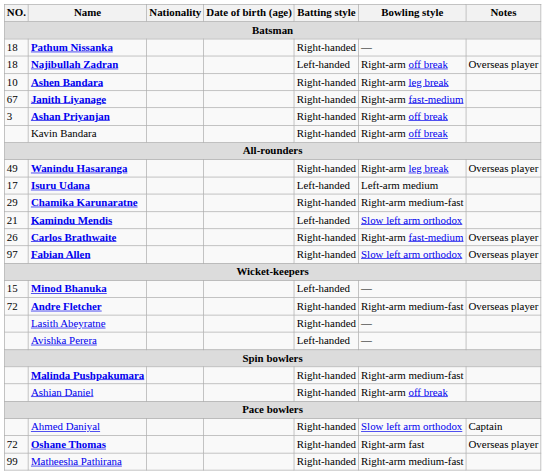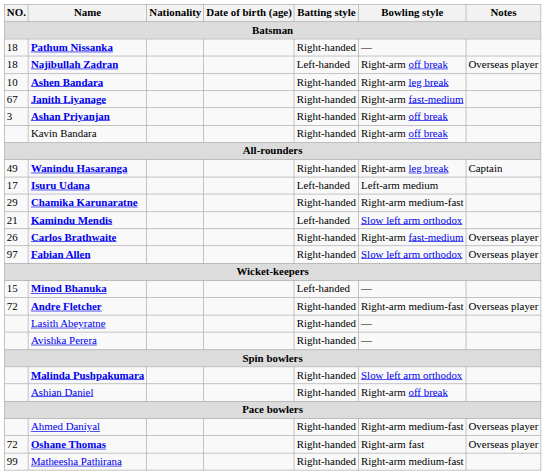 <table class="wikitable">
 <tr>
 <th>NO.</th>
 <th>Name</th>
 <th>Nationality</th>
 <th>Date of birth (age)</th>
 <th>Batting style</th>
 <th>Bowling style</th>
 <th>Notes</th>
 </tr>
 <tr>
 <th colspan="7" style="background:#dcdcdc; text-align:center;">Batsman</th>
 </tr>
 <tr>
 <td>18</td>
 <td><strong><a href='#'>Pathum Nissanka</a></strong></td>
 <td></td>
 <td></td>
 <td>Right-handed</td>
 <td>—</td>
 <td></td>
 </tr>
 <tr>
 <td>18</td>
 <td><strong><a href='#'>Najibullah Zadran</a></strong></td>
 <td></td>
 <td></td>
 <td>Left-handed</td>
 <td>Right-arm <a href='#'>off break</a></td>
 <td>Overseas player</td>
 </tr>
 <tr>
 <td>10</td>
 <td><strong><a href='#'>Ashen Bandara</a></strong></td>
 <td></td>
 <td></td>
 <td>Right-handed</td>
 <td>Right-arm <a href='#'>leg break</a></td>
 <td></td>
 </tr>
 <tr>
 <td>67</td>
 <td><strong><a href='#'>Janith Liyanage</a></strong></td>
 <td></td>
 <td></td>
 <td>Right-handed</td>
 <td>Right-arm <a href='#'>fast-medium</a></td>
 <td></td>
 </tr>
 <tr>
 <td>3</td>
 <td><strong><a href='#'>Ashan Priyanjan</a></strong></td>
 <td></td>
 <td></td>
 <td>Right-handed</td>
 <td>Right-arm <a href='#'>off break</a></td>
 <td></td>
 </tr>
 <tr>
 <td></td>
 <td>Kavin Bandara</td>
 <td></td>
 <td></td>
 <td>Right-handed</td>
 <td>Right-arm <a href='#'>off break</a></td>
 <td></td>
 </tr>
 <tr>
 <th colspan="7" style="background: #DCDCDC" align="center">All-rounders</th>
 </tr>
 <tr>
 <td>49</td>
 <td><strong><a href='#'>Wanindu Hasaranga</a></strong></td>
 <td></td>
 <td></td>
 <td>Right-handed</td>
 <td>Right-arm <a href='#'>leg break</a></td>
-<td>Overseas player</td>
+<td>Captain</td>
 </tr>
 <tr>
 <td>17</td>
 <td><strong><a href='#'>Isuru Udana</a></strong></td>
 <td></td>
 <td></td>
 <td>Left-handed</td>
 <td>Left-arm medium</td>
 <td></td>
 </tr>
 <tr>
 <td>29</td>
 <td><strong><a href='#'>Chamika Karunaratne</a></strong></td>
 <td></td>
 <td></td>
 <td>Right-handed</td>
 <td>Right-arm medium-fast</td>
 <td></td>
 </tr>
 <tr>
 <td>21</td>
 <td><strong><a href='#'>Kamindu Mendis</a></strong></td>
 <td></td>
 <td></td>
 <td>Left-handed</td>
 <td><a href='#'>Slow left arm orthodox</a></td>
 <td></td>
 </tr>
 <tr>
 <td>26</td>
 <td><strong><a href='#'>Carlos Brathwaite</a></strong></td>
 <td></td>
 <td></td>
 <td>Right-handed</td>
 <td>Right-arm <a href='#'>fast-medium</a></td>
 <td>Overseas player</td>
 </tr>
 <tr>
 <td>97</td>
 <td><strong><a href='#'>Fabian Allen</a></strong></td>
 <td></td>
 <td></td>
 <td>Right-handed</td>
 <td><a href='#'>Slow left arm orthodox</a></td>
 <td>Overseas player</td>
 </tr>
 <tr>
 <th colspan="7" style="background: #DCDCDC" align="center">Wicket-keepers</th>
 </tr>
 <tr>
 <td>15</td>
 <td><strong><a href='#'>Minod Bhanuka</a></strong></td>
 <td></td>
 <td></td>
 <td>Left-handed</td>
 <td>—</td>
 <td></td>
 </tr>
 <tr>
 <td>72</td>
 <td><strong><a href='#'>Andre Fletcher</a></strong></td>
 <td></td>
 <td></td>
 <td>Right-handed</td>
 <td>Right-arm medium-fast</td>
 <td>Overseas player</td>
 </tr>
 <tr>
 <td></td>
 <td><a href='#'>Lasith Abeyratne</a></td>
 <td></td>
 <td></td>
 <td>Right-handed</td>
 <td>—</td>
 <td></td>
 </tr>
 <tr>
 <td></td>
 <td><a href='#'>Avishka Perera</a></td>
 <td></td>
 <td></td>
-<td>Left-handed</td>
+<td>Right-handed</td>
 <td>—</td>
 <td></td>
 </tr>
 <tr>
 <th colspan="7" style="background: #DCDCDC" align="center">Spin bowlers</th>
 </tr>
 <tr>
 <td></td>
 <td><strong><a href='#'>Malinda Pushpakumara</a></strong></td>
 <td></td>
 <td></td>
 <td>Right-handed</td>
-<td>Right-arm medium-fast</td>
+<td><a href='#'>Slow left arm orthodox</a></td>
 <td></td>
 </tr>
 <tr>
 <td></td>
 <td><a href='#'>Ashian Daniel</a></td>
 <td></td>
 <td></td>
 <td>Right-handed</td>
 <td>Right-arm <a href='#'>off break</a></td>
 <td></td>
 </tr>
 <tr>
 <th colspan="7" style="background: #DCDCDC" align="center">Pace bowlers</th>
 </tr>
 <tr>
 <td></td>
 <td><a href='#'>Ahmed Daniyal</a></td>
 <td></td>
 <td></td>
 <td>Right-handed</td>
-<td><a href='#'>Slow left arm orthodox</a></td>
-<td>Captain</td>
+<td>Right-arm medium-fast</td>
+<td>Overseas player</td>
 </tr>
 <tr>
 <td>72</td>
 <td><strong><a href='#'>Oshane Thomas</a></strong></td>
 <td></td>
 <td></td>
 <td>Right-handed</td>
 <td>Right-arm fast</td>
 <td>Overseas player</td>
 </tr>
 <tr>
 <td>99</td>
 <td><a href='#'>Matheesha Pathirana</a></td>
 <td></td>
 <td></td>
 <td>Right-handed</td>
 <td>Right-arm medium-fast</td>
 <td></td>
 </tr>
 </table>
